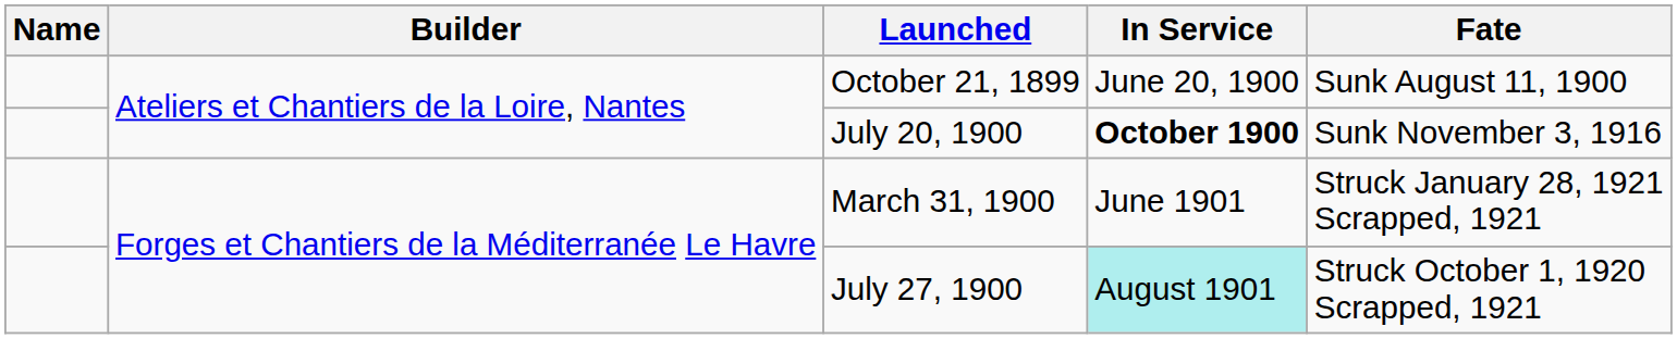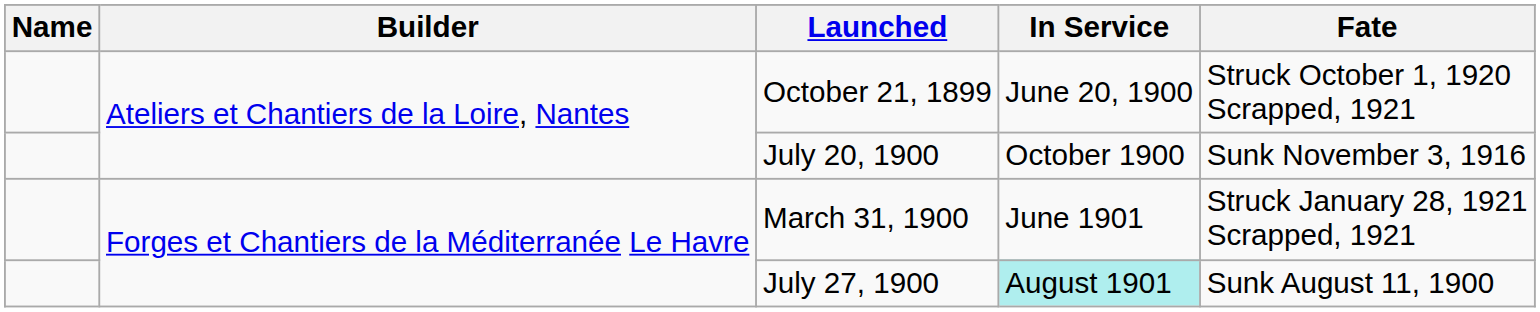 <table class="wikitable centre">
 <tr>
 <th>Name</th>
 <th>Builder</th>
 <th><a href='#'>Launched</a></th>
 <th>In Service</th>
 <th>Fate</th>
 </tr>
 <tr>
 <td></td>
 <td rowspan=2><a href='#'>Ateliers et Chantiers de la Loire</a>, <a href='#'>Nantes</a></td>
 <td>October 21, 1899</td>
 <td>June 20, 1900</td>
-<td>Sunk August 11, 1900</td>
+<td>Struck October 1, 1920<br>Scrapped, 1921</td>
 </tr>
 <tr>
 <td></td>
 <td>July 20, 1900</td>
-<td><strong>October 1900</strong></td>
+<td>October 1900</td>
 <td>Sunk November 3, 1916</td>
 </tr>
 <tr>
 <td></td>
 <td rowspan=2><a href='#'>Forges et Chantiers de la Méditerranée</a>  <a href='#'>Le Havre</a></td>
 <td>March 31, 1900</td>
 <td>June 1901</td>
 <td>Struck January 28, 1921 <br>Scrapped, 1921</td>
 </tr>
 <tr>
 <td></td>
 <td>July 27, 1900</td>
 <td style="background: paleturquoise;">August 1901</td>
-<td>Struck October 1, 1920<br>Scrapped, 1921</td>
+<td>Sunk August 11, 1900</td>
 </tr>
 </table>
